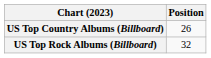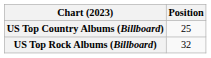 <table class="wikitable sortable plainrowheaders" style="text-align:center">
 <tr>
 <th scope="col">Chart (2023)</th>
 <th scope="col">Position</th>
 </tr>
 <tr>
 <th scope="row">US Top Country Albums (<em>Billboard</em>)</th>
-<td>26</td>
+<td>25</td>
 </tr>
 <tr>
 <th scope="row">US Top Rock Albums (<em>Billboard</em>)</th>
 <td>32</td>
 </tr>
 </table>
